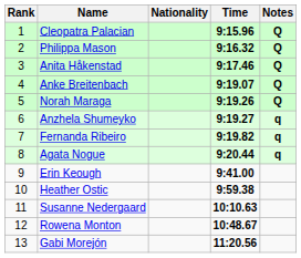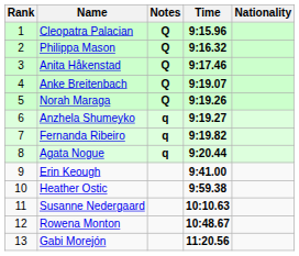 <table class="wikitable sortable" style="text-align:center">
 <tr>
 <th>Rank</th>
 <th>Name</th>
+<th>Notes</th>
+<th>Time</th>
 <th>Nationality</th>
-<th>Time</th>
-<th>Notes</th>
 </tr>
 <tr bgcolor=ccffcc>
 <td>1</td>
 <td align=left><a href='#'>Cleopatra Palacian</a></td>
+<td><strong>Q</strong></td>
+<td><strong>9:15.96</strong></td>
 <td align=left></td>
-<td><strong>9:15.96</strong></td>
-<td><strong>Q</strong></td>
 </tr>
 <tr bgcolor=ccffcc>
 <td>2</td>
 <td align=left><a href='#'>Philippa Mason</a></td>
+<td><strong>Q</strong></td>
+<td><strong>9:16.32</strong></td>
 <td align=left></td>
-<td><strong>9:16.32</strong></td>
-<td><strong>Q</strong></td>
 </tr>
 <tr bgcolor=ccffcc>
 <td>3</td>
 <td align=left><a href='#'>Anita Håkenstad</a></td>
+<td><strong>Q</strong></td>
+<td><strong>9:17.46</strong></td>
 <td align=left></td>
-<td><strong>9:17.46</strong></td>
-<td><strong>Q</strong></td>
 </tr>
 <tr bgcolor=ccffcc>
 <td>4</td>
 <td align=left><a href='#'>Anke Breitenbach</a></td>
+<td><strong>Q</strong></td>
+<td><strong>9:19.07</strong></td>
 <td align=left></td>
-<td><strong>9:19.07</strong></td>
-<td><strong>Q</strong></td>
 </tr>
 <tr bgcolor=ccffcc>
 <td>5</td>
 <td align=left><a href='#'>Norah Maraga</a></td>
+<td><strong>Q</strong></td>
+<td><strong>9:19.26</strong></td>
 <td align=left></td>
-<td><strong>9:19.26</strong></td>
-<td><strong>Q</strong></td>
 </tr>
 <tr bgcolor=ddffdd>
 <td>6</td>
 <td align=left><a href='#'>Anzhela Shumeyko</a></td>
+<td><strong>q</strong></td>
+<td><strong>9:19.27</strong></td>
 <td align=left></td>
-<td><strong>9:19.27</strong></td>
-<td><strong>q</strong></td>
 </tr>
 <tr bgcolor=ddffdd>
 <td>7</td>
 <td align=left><a href='#'>Fernanda Ribeiro</a></td>
+<td><strong>q</strong></td>
+<td><strong>9:19.82</strong></td>
 <td align=left></td>
-<td><strong>9:19.82</strong></td>
-<td><strong>q</strong></td>
 </tr>
 <tr bgcolor=ddffdd>
 <td>8</td>
 <td align=left><a href='#'>Agata Nogue</a></td>
+<td><strong>q</strong></td>
+<td><strong>9:20.44</strong></td>
 <td align=left></td>
-<td><strong>9:20.44</strong></td>
-<td><strong>q</strong></td>
 </tr>
 <tr>
 <td>9</td>
 <td align=left><a href='#'>Erin Keough</a></td>
+<td></td>
+<td><strong>9:41.00</strong></td>
 <td align=left></td>
-<td><strong>9:41.00</strong></td>
-<td></td>
 </tr>
 <tr>
 <td>10</td>
 <td align=left><a href='#'>Heather Ostic</a></td>
+<td></td>
+<td><strong>9:59.38</strong></td>
 <td align=left></td>
-<td><strong>9:59.38</strong></td>
-<td></td>
 </tr>
 <tr>
 <td>11</td>
 <td align=left><a href='#'>Susanne Nedergaard</a></td>
+<td></td>
+<td><strong>10:10.63</strong></td>
 <td align=left></td>
-<td><strong>10:10.63</strong></td>
-<td></td>
 </tr>
 <tr>
 <td>12</td>
 <td align=left><a href='#'>Rowena Monton</a></td>
+<td></td>
+<td><strong>10:48.67</strong></td>
 <td align=left></td>
-<td><strong>10:48.67</strong></td>
-<td></td>
 </tr>
 <tr>
 <td>13</td>
 <td align=left><a href='#'>Gabi Morejón</a></td>
+<td></td>
+<td><strong>11:20.56</strong></td>
 <td align=left></td>
-<td><strong>11:20.56</strong></td>
-<td></td>
 </tr>
 </table>
